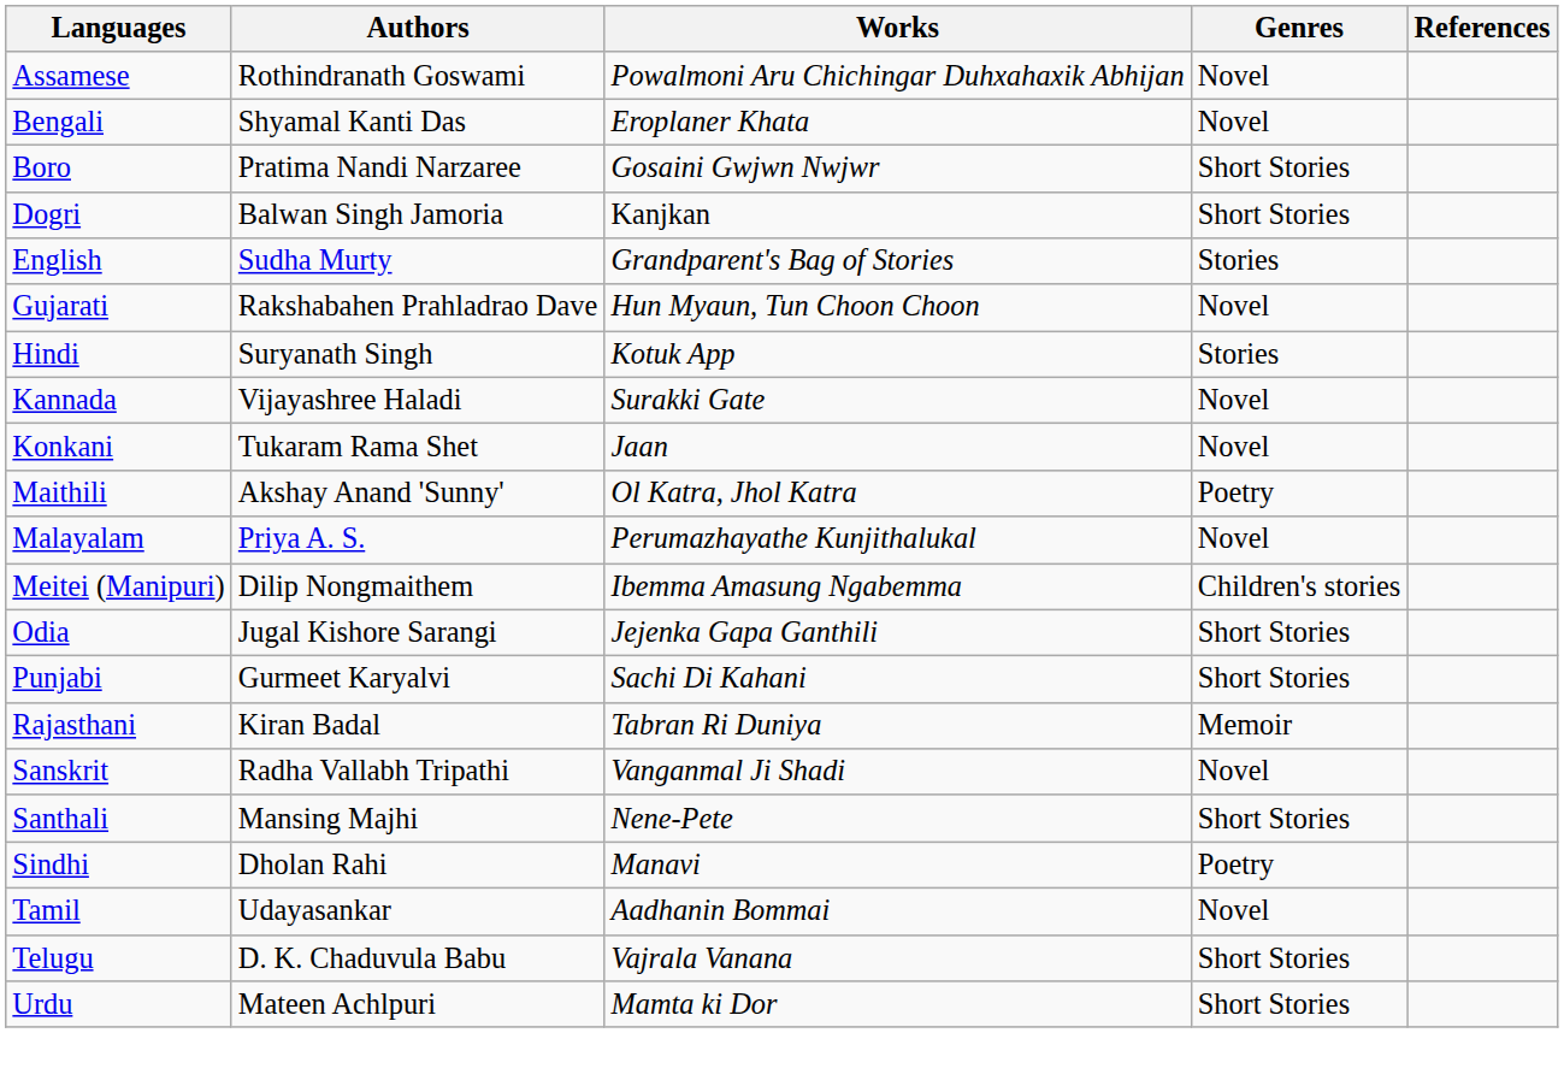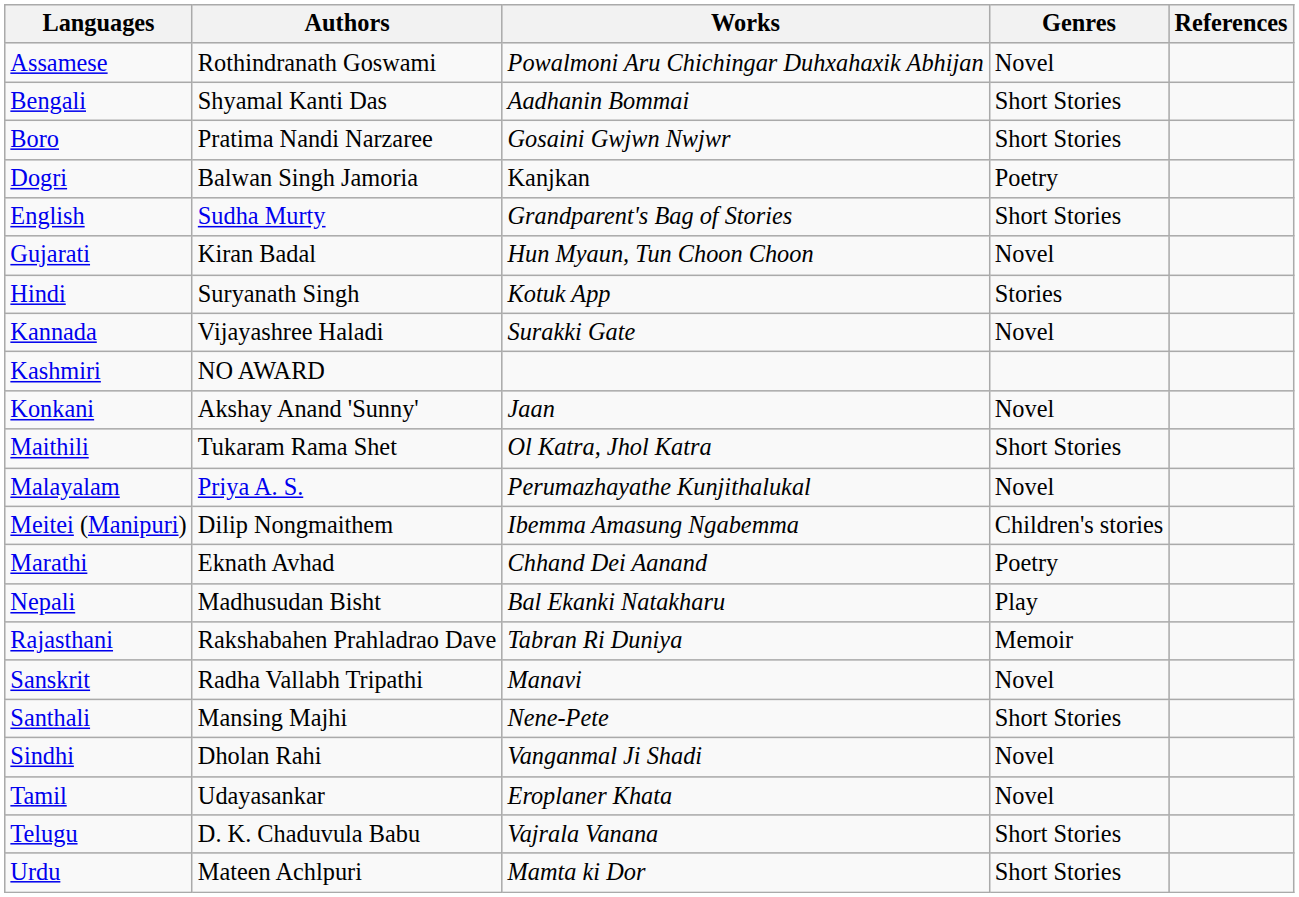 <table class="wikitable sortable">
 <tr>
 <th>Languages</th>
 <th>Authors</th>
 <th>Works</th>
 <th>Genres</th>
 <th class="unsortable">References</th>
 </tr>
 <tr>
 <td><a href='#'>Assamese</a></td>
 <td>Rothindranath Goswami</td>
 <td><em>Powalmoni Aru Chichingar Duhxahaxik Abhijan</em></td>
 <td>Novel</td>
 <td></td>
 </tr>
 <tr>
 <td><a href='#'>Bengali</a></td>
 <td>Shyamal Kanti Das</td>
-<td><em>Eroplaner Khata</em></td>
-<td>Novel</td>
+<td><em>Aadhanin Bommai</em></td>
+<td>Short Stories</td>
 <td></td>
 </tr>
 <tr>
 <td><a href='#'>Boro</a></td>
 <td>Pratima Nandi Narzaree</td>
 <td><em>Gosaini Gwjwn Nwjwr</em></td>
 <td>Short Stories</td>
 <td></td>
 </tr>
 <tr>
 <td><a href='#'>Dogri</a></td>
 <td>Balwan Singh Jamoria</td>
 <td>Kanjkan</td>
-<td>Short Stories</td>
+<td>Poetry</td>
 <td></td>
 </tr>
 <tr>
 <td><a href='#'>English</a></td>
 <td><a href='#'>Sudha Murty</a></td>
 <td><em>Grandparent's Bag of Stories</em></td>
-<td>Stories</td>
+<td>Short Stories</td>
 <td></td>
 </tr>
 <tr>
 <td><a href='#'>Gujarati</a></td>
-<td>Rakshabahen Prahladrao Dave</td>
+<td>Kiran Badal</td>
 <td><em>Hun Myaun, Tun Choon Choon</em></td>
 <td>Novel</td>
 <td></td>
 </tr>
 <tr>
 <td><a href='#'>Hindi</a></td>
 <td>Suryanath Singh</td>
 <td><em>Kotuk App</em></td>
 <td>Stories</td>
 <td></td>
 </tr>
 <tr>
 <td><a href='#'>Kannada</a></td>
 <td>Vijayashree Haladi</td>
 <td><em>Surakki Gate</em></td>
 <td>Novel</td>
 <td></td>
 </tr>
 <tr>
+<td><a href='#'>Kashmiri</a></td>
+<td>NO AWARD</td>
+<td></td>
+<td></td>
+<td></td>
+</tr>
+<tr>
 <td><a href='#'>Konkani</a></td>
-<td>Tukaram Rama Shet</td>
+<td>Akshay Anand 'Sunny'</td>
 <td><em>Jaan</em></td>
 <td>Novel</td>
 <td></td>
 </tr>
 <tr>
 <td><a href='#'>Maithili</a></td>
-<td>Akshay Anand 'Sunny'</td>
+<td>Tukaram Rama Shet</td>
 <td><em>Ol Katra, Jhol Katra</em></td>
-<td>Poetry</td>
+<td>Short Stories</td>
 <td></td>
 </tr>
 <tr>
 <td><a href='#'>Malayalam</a></td>
 <td><a href='#'>Priya A. S.</a></td>
 <td><em>Perumazhayathe Kunjithalukal</em></td>
 <td>Novel</td>
 <td></td>
 </tr>
 <tr>
 <td><a href='#'>Meitei</a> (<a href='#'>Manipuri</a>)</td>
 <td>Dilip Nongmaithem</td>
 <td><em>Ibemma Amasung Ngabemma</em></td>
 <td>Children's stories</td>
 <td></td>
 </tr>
 <tr>
-<td><a href='#'>Odia</a></td>
-<td>Jugal Kishore Sarangi</td>
-<td><em>Jejenka Gapa Ganthili</em></td>
-<td>Short Stories</td>
+<td><a href='#'>Marathi</a></td>
+<td>Eknath Avhad</td>
+<td><em>Chhand Dei Aanand</em></td>
+<td>Poetry</td>
 <td></td>
 </tr>
 <tr>
-<td><a href='#'>Punjabi</a></td>
-<td>Gurmeet Karyalvi</td>
-<td><em>Sachi Di Kahani</em></td>
-<td>Short Stories</td>
+<td><a href='#'>Nepali</a></td>
+<td>Madhusudan Bisht</td>
+<td><em>Bal Ekanki Natakharu</em></td>
+<td>Play</td>
 <td></td>
 </tr>
 <tr>
 <td><a href='#'>Rajasthani</a></td>
-<td>Kiran Badal</td>
+<td>Rakshabahen Prahladrao Dave</td>
 <td><em>Tabran Ri Duniya</em></td>
 <td>Memoir</td>
 <td></td>
 </tr>
 <tr>
 <td><a href='#'>Sanskrit</a></td>
 <td>Radha Vallabh Tripathi</td>
-<td><em>Vanganmal Ji Shadi</em></td>
+<td><em>Manavi</em></td>
 <td>Novel</td>
 <td></td>
 </tr>
 <tr>
 <td><a href='#'>Santhali</a></td>
 <td>Mansing Majhi</td>
 <td><em>Nene-Pete</em></td>
 <td>Short Stories</td>
 <td></td>
 </tr>
 <tr>
 <td><a href='#'>Sindhi</a></td>
 <td>Dholan Rahi</td>
-<td><em>Manavi</em></td>
-<td>Poetry</td>
+<td><em>Vanganmal Ji Shadi</em></td>
+<td>Novel</td>
 <td></td>
 </tr>
 <tr>
 <td><a href='#'>Tamil</a></td>
 <td>Udayasankar</td>
-<td><em>Aadhanin Bommai</em></td>
+<td><em>Eroplaner Khata</em></td>
 <td>Novel</td>
 <td></td>
 </tr>
 <tr>
 <td><a href='#'>Telugu</a></td>
 <td>D. K. Chaduvula Babu</td>
 <td><em>Vajrala Vanana</em></td>
 <td>Short Stories</td>
 <td></td>
 </tr>
 <tr>
 <td><a href='#'>Urdu</a></td>
 <td>Mateen Achlpuri</td>
 <td><em>Mamta ki Dor</em></td>
 <td>Short Stories</td>
 <td></td>
 </tr>
 </table>
